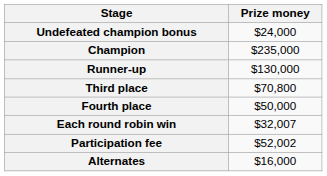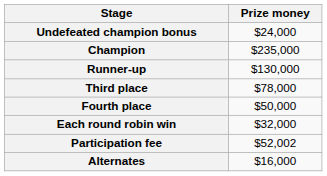 <table class=wikitable style=text-align:center>
 <tr>
 <th width=300>Stage</th>
 <th width=120>Prize money</th>
 </tr>
 <tr>
 <th>Undefeated champion bonus</th>
 <td>$24,000</td>
 </tr>
 <tr>
 <th>Champion</th>
 <td>$235,000</td>
 </tr>
 <tr>
 <th>Runner-up</th>
 <td>$130,000</td>
 </tr>
 <tr>
 <th>Third place</th>
-<td>$70,800</td>
+<td>$78,000</td>
 </tr>
 <tr>
 <th>Fourth place</th>
 <td>$50,000</td>
 </tr>
 <tr>
 <th>Each round robin win</th>
-<td>$32,007</td>
+<td>$32,000</td>
 </tr>
 <tr>
 <th>Participation fee</th>
 <td>$52,002</td>
 </tr>
 <tr>
 <th>Alternates</th>
 <td>$16,000</td>
 </tr>
 </table>
